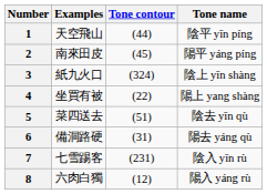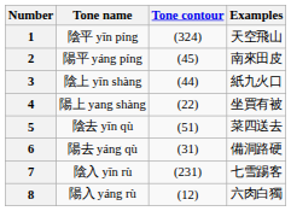 <table class="wikitable" style="text-align:center;">
 <tr>
 <th>Number</th>
+<th>Tone name</th>
+<th><a href='#'>Tone contour</a></th>
 <th>Examples</th>
-<th><a href='#'>Tone contour</a></th>
-<th>Tone name</th>
 </tr>
 <tr>
 <th>1</th>
+<td>陰平 yīn píng</td>
+<td> (324)</td>
 <td>天空飛山</td>
-<td> (44)</td>
-<td>陰平 yīn píng</td>
 </tr>
 <tr>
 <th>2</th>
+<td>陽平 yáng píng</td>
+<td> (45)</td>
 <td>南來田皮</td>
-<td> (45)</td>
-<td>陽平 yáng píng</td>
 </tr>
 <tr>
 <th>3</th>
+<td>陰上 yīn shàng</td>
+<td> (44)</td>
 <td>紙九火口</td>
-<td> (324)</td>
-<td>陰上 yīn shàng</td>
 </tr>
 <tr>
 <th>4</th>
+<td>陽上 yang shàng</td>
+<td> (22)</td>
 <td>坐買有被</td>
-<td> (22)</td>
-<td>陽上 yang shàng</td>
 </tr>
 <tr>
 <th>5</th>
+<td>陰去 yīn qù</td>
+<td> (51)</td>
 <td>菜四送去</td>
-<td> (51)</td>
-<td>陰去 yīn qù</td>
 </tr>
 <tr>
 <th>6</th>
+<td>陽去 yáng qù</td>
+<td> (31)</td>
 <td>備洞路硬</td>
-<td> (31)</td>
-<td>陽去 yáng qù</td>
 </tr>
 <tr>
 <th>7</th>
+<td>陰入 yīn rù</td>
+<td> (231)</td>
 <td>七雪踢客</td>
-<td> (231)</td>
-<td>陰入 yīn rù</td>
 </tr>
 <tr>
 <th>8</th>
+<td>陽入 yáng rù</td>
+<td> (12)</td>
 <td>六肉白獨</td>
-<td> (12)</td>
-<td>陽入 yáng rù</td>
 </tr>
 </table>
